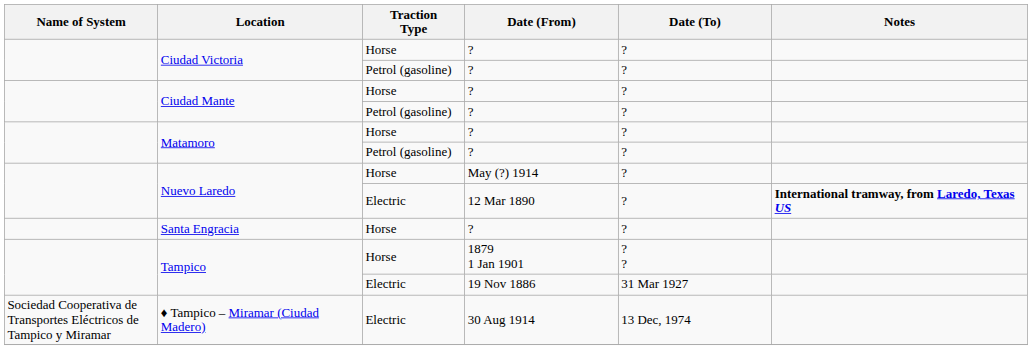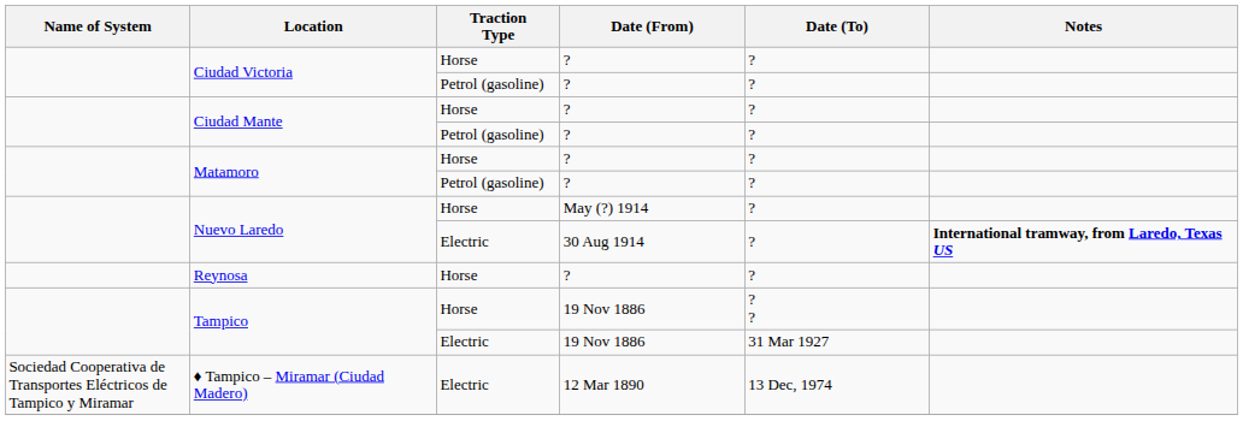 <table class="wikitable" width=100%>
 <tr>
 <th width=15%>Name of System</th>
 <th width=20%>Location</th>
 <th width=10%>Traction<br>Type</th>
 <th width=15%>Date (From)</th>
 <th width=15%>Date (To)</th>
 <th width=25%>Notes</th>
 </tr>
 <tr>
 <td rowspan="2"> </td>
 <td rowspan="2"><a href='#'>Ciudad Victoria</a></td>
 <td>Horse</td>
 <td>?</td>
 <td>?</td>
 <td> </td>
 </tr>
 <tr>
 <td>Petrol (gasoline)</td>
 <td>?</td>
 <td>?</td>
 <td> </td>
 </tr>
 <tr>
 <td rowspan="2"> </td>
 <td rowspan="2"><a href='#'>Ciudad Mante</a></td>
 <td>Horse</td>
 <td>?</td>
 <td>?</td>
 <td> </td>
 </tr>
 <tr>
 <td>Petrol (gasoline)</td>
 <td>?</td>
 <td>?</td>
 <td> </td>
 </tr>
 <tr>
 <td rowspan="2"> </td>
 <td rowspan="2"><a href='#'>Matamoro</a></td>
 <td>Horse</td>
 <td>?</td>
 <td>?</td>
 <td></td>
 </tr>
 <tr>
 <td>Petrol (gasoline)</td>
 <td>?</td>
 <td>?</td>
 <td></td>
 </tr>
 <tr>
 <td rowspan="2"> </td>
 <td rowspan="2"><a href='#'>Nuevo Laredo</a></td>
 <td>Horse</td>
 <td>May (?) 1914</td>
 <td>?</td>
 <td> </td>
 </tr>
 <tr>
 <td>Electric</td>
-<td>12 Mar 1890</td>
+<td>30 Aug 1914</td>
 <td>?</td>
 <td><strong>International tramway, from <a href='#'>Laredo, Texas</a> <em><a href='#'>US</a></em></strong></td>
 </tr>
 <tr>
 <td> </td>
-<td><a href='#'>Santa Engracia</a></td>
+<td><a href='#'>Reynosa</a></td>
 <td>Horse</td>
 <td>?</td>
 <td>?</td>
 <td> </td>
 </tr>
 <tr>
 <td rowspan="2"> </td>
 <td rowspan="2"><a href='#'>Tampico</a></td>
 <td>Horse</td>
-<td>1879<br>1 Jan 1901</td>
+<td>19 Nov 1886</td>
 <td>?<br>?</td>
 <td></td>
 </tr>
 <tr>
 <td>Electric</td>
 <td>19 Nov 1886</td>
 <td>31 Mar 1927</td>
 <td></td>
 </tr>
 <tr>
 <td>Sociedad Cooperativa de Transportes Eléctricos de Tampico y Miramar</td>
 <td>♦ Tampico – <a href='#'>Miramar (Ciudad Madero)</a></td>
 <td>Electric</td>
-<td>30 Aug 1914</td>
+<td>12 Mar 1890</td>
 <td>13 Dec, 1974</td>
 <td></td>
 </tr>
 <tr>
 </tr>
 </table>
